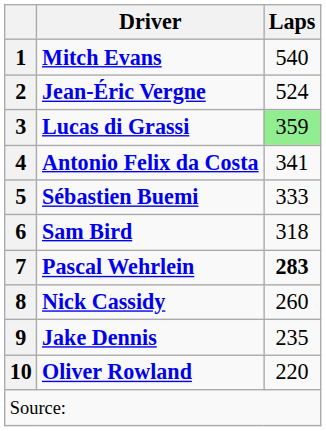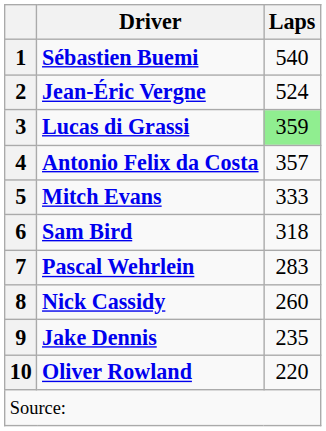 <table class="wikitable">
 <tr>
 <th></th>
 <th>Driver</th>
 <th>Laps</th>
 </tr>
 <tr>
 <th>1</th>
-<td> <strong><a href='#'>Mitch Evans</a></strong></td>
+<td> <strong><a href='#'>Sébastien Buemi</a></strong></td>
 <td align=center>540</td>
 </tr>
 <tr>
 <th>2</th>
 <td> <strong><a href='#'>Jean-Éric Vergne</a></strong></td>
 <td align=center>524</td>
 </tr>
 <tr>
 <th>3</th>
 <td> <strong><a href='#'>Lucas di Grassi</a></strong></td>
 <td align=center style="background: lightgreen;">359</td>
 </tr>
 <tr>
 <th>4</th>
 <td> <strong><a href='#'>Antonio Felix da Costa</a></strong></td>
-<td align=center>341</td>
+<td align=center>357</td>
 </tr>
 <tr>
 <th>5</th>
-<td> <strong><a href='#'>Sébastien Buemi</a></strong></td>
+<td> <strong><a href='#'>Mitch Evans</a></strong></td>
 <td align=center>333</td>
 </tr>
 <tr>
 <th>6</th>
 <td> <strong><a href='#'>Sam Bird</a></strong></td>
 <td align=center>318</td>
 </tr>
 <tr>
 <th>7</th>
 <td> <strong><a href='#'>Pascal Wehrlein</a></strong></td>
-<td align=center><strong>283</strong></td>
+<td align=center>283</td>
 </tr>
 <tr>
 <th>8</th>
 <td> <strong><a href='#'>Nick Cassidy</a></strong></td>
 <td align=center>260</td>
 </tr>
 <tr>
 <th>9</th>
 <td> <strong><a href='#'>Jake Dennis</a></strong></td>
 <td align=center>235</td>
 </tr>
 <tr>
 <th>10</th>
 <td> <strong><a href='#'>Oliver Rowland</a></strong></td>
 <td align=center>220</td>
 </tr>
 <tr>
 <td colspan=3><small>Source:</small></td>
 </tr>
 </table>
